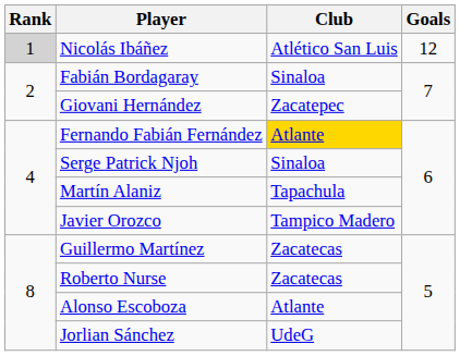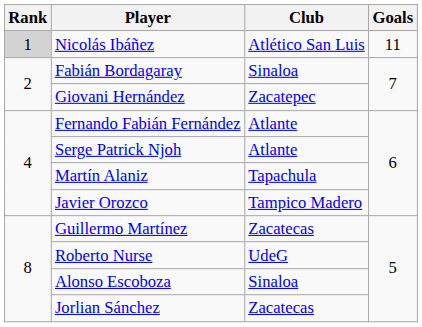 <table class="wikitable">
 <tr>
 <th>Rank</th>
 <th>Player</th>
 <th>Club</th>
 <th>Goals</th>
 </tr>
 <tr>
 <td align=center rowspan=1 style="background: lightgrey;">1</td>
 <td> <a href='#'>Nicolás Ibáñez</a></td>
 <td><a href='#'>Atlético San Luis</a></td>
-<td align=center rowspan=1>12</td>
+<td align=center rowspan=1>11</td>
 </tr>
 <tr>
 <td align=center rowspan=2>2</td>
 <td> <a href='#'>Fabián Bordagaray</a></td>
 <td><a href='#'>Sinaloa</a></td>
 <td align=center rowspan=2>7</td>
 </tr>
 <tr>
 <td> <a href='#'>Giovani Hernández</a></td>
 <td><a href='#'>Zacatepec</a></td>
 </tr>
 <tr>
 <td align=center rowspan=4>4</td>
 <td> <a href='#'>Fernando Fabián Fernández</a></td>
-<td style="background: gold;"><a href='#'>Atlante</a></td>
+<td><a href='#'>Atlante</a></td>
 <td align=center rowspan=4>6</td>
 </tr>
 <tr>
 <td> <a href='#'>Serge Patrick Njoh</a></td>
-<td><a href='#'>Sinaloa</a></td>
+<td><a href='#'>Atlante</a></td>
 </tr>
 <tr>
 <td> <a href='#'>Martín Alaniz</a></td>
 <td><a href='#'>Tapachula</a></td>
 </tr>
 <tr>
 <td> <a href='#'>Javier Orozco</a></td>
 <td><a href='#'>Tampico Madero</a></td>
 </tr>
 <tr>
 <td align=center rowspan=4>8</td>
 <td> <a href='#'>Guillermo Martínez</a></td>
 <td><a href='#'>Zacatecas</a></td>
 <td align=center rowspan=4>5</td>
 </tr>
 <tr>
 <td> <a href='#'>Roberto Nurse</a></td>
-<td><a href='#'>Zacatecas</a></td>
+<td><a href='#'>UdeG</a></td>
 </tr>
 <tr>
 <td> <a href='#'>Alonso Escoboza</a></td>
-<td><a href='#'>Atlante</a></td>
+<td><a href='#'>Sinaloa</a></td>
 </tr>
 <tr>
 <td> <a href='#'>Jorlian Sánchez</a></td>
-<td><a href='#'>UdeG</a></td>
+<td><a href='#'>Zacatecas</a></td>
 </tr>
 </table>
